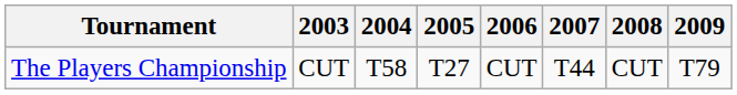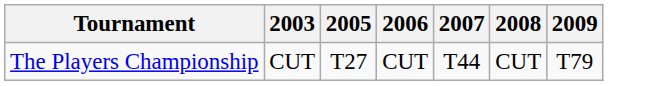 <table class="wikitable" style="font-size:95%;text-align:center;">
 <tr>
 <th>Tournament</th>
 <th>2003</th>
-<th>2004</th>
 <th>2005</th>
 <th>2006</th>
 <th>2007</th>
 <th>2008</th>
 <th>2009</th>
 </tr>
 <tr>
 <td align=left><a href='#'>The Players Championship</a></td>
 <td>CUT</td>
-<td>T58</td>
 <td>T27</td>
 <td>CUT</td>
 <td>T44</td>
 <td>CUT</td>
 <td>T79</td>
 </tr>
 </table>
